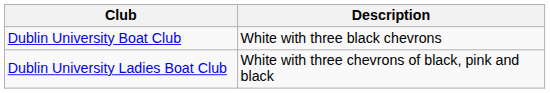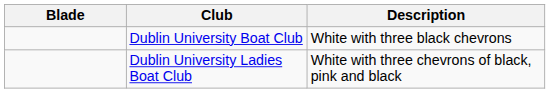 <table class="wikitable">
 <tr>
+<th width=200>Blade</th>
 <th width=300>Club</th>
 <th width=400>Description</th>
 </tr>
 <tr>
+<td></td>
 <td><a href='#'>Dublin University Boat Club</a></td>
 <td>White with three black chevrons</td>
 </tr>
 <tr>
+<td></td>
 <td><a href='#'>Dublin University Ladies Boat Club</a></td>
 <td>White with three chevrons of black, pink and black</td>
 </tr>
 </table>
